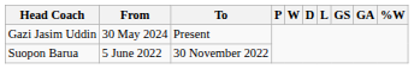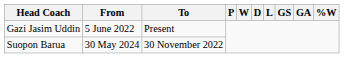 <table class="wikitable sortable" style="text-align: center">
 <tr>
 <th>Head Coach</th>
 <th class="unsortable">From</th>
 <th class="unsortable">To</th>
 <th abbr="3">P</th>
 <th abbr="1">W</th>
 <th abbr="1">D</th>
 <th abbr="1">L</th>
 <th abbr="4">GS</th>
 <th abbr="6">GA</th>
 <th abbr="50">%W</th>
 </tr>
 <tr>
 <td align="left"> Gazi Jasim Uddin</td>
-<td align="left">30 May 2024</td>
+<td align="left">5 June 2022</td>
 <td align="left">Present<br></td>
 </tr>
 <tr>
 <td align="left"> Suopon Barua</td>
-<td align="left">5 June 2022</td>
+<td align="left">30 May 2024</td>
 <td align="left">30 November 2022<br></td>
 </tr>
 </table>
